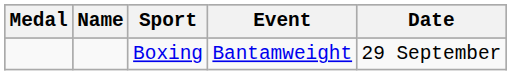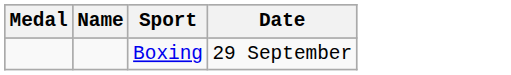 <table class="wikitable sortable" style="font-size:90%">
 <tr>
 <th>Medal</th>
 <th>Name</th>
 <th>Sport</th>
-<th>Event</th>
 <th>Date</th>
 </tr>
 <tr>
 <td></td>
 <td></td>
 <td><a href='#'>Boxing</a></td>
-<td><a href='#'>Bantamweight</a></td>
 <td>29 September</td>
 </tr>
 </table>
